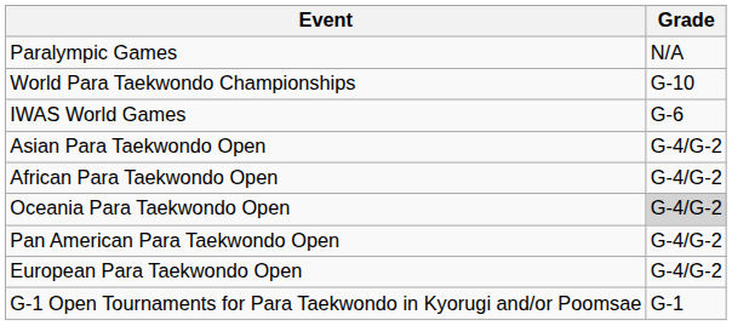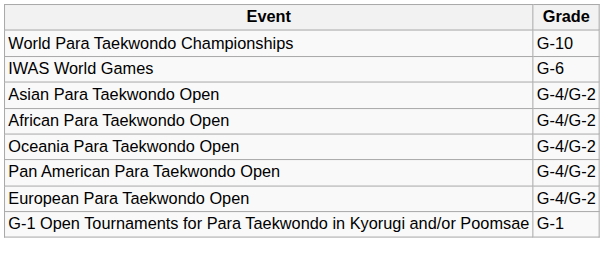 <table class="wikitable">
 <tr>
 <th>Event</th>
 <th>Grade</th>
-</tr>
-<tr>
-<td>Paralympic Games</td>
-<td>N/A</td>
 </tr>
 <tr>
 <td>World Para Taekwondo Championships</td>
 <td>G-10</td>
 </tr>
 <tr>
 <td>IWAS World Games</td>
 <td>G-6</td>
 </tr>
 <tr>
 <td>Asian Para Taekwondo Open</td>
 <td>G-4/G-2</td>
 </tr>
 <tr>
 <td>African Para Taekwondo Open</td>
 <td>G-4/G-2</td>
 </tr>
 <tr>
 <td>Oceania Para Taekwondo Open</td>
-<td style="background: lightgrey;">G-4/G-2</td>
+<td>G-4/G-2</td>
 </tr>
 <tr>
 <td>Pan American Para Taekwondo Open</td>
 <td>G-4/G-2</td>
 </tr>
 <tr>
 <td>European Para Taekwondo Open</td>
 <td>G-4/G-2</td>
 </tr>
 <tr>
 <td>G-1 Open Tournaments for Para Taekwondo in Kyorugi and/or Poomsae</td>
 <td>G-1</td>
 </tr>
 </table>
